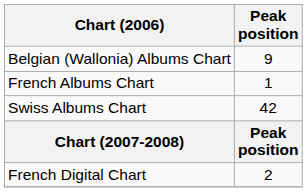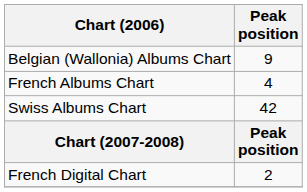 <table class="wikitable sortable">
 <tr>
 <th align="left">Chart (2006)</th>
 <th align="center">Peak<br>position</th>
 </tr>
 <tr>
 <td align="left">Belgian (Wallonia) Albums Chart</td>
 <td align="center">9</td>
 </tr>
 <tr>
 <td align="left">French Albums Chart</td>
-<td align="center">1</td>
+<td align="center">4</td>
 </tr>
 <tr>
 <td align="left">Swiss Albums Chart</td>
 <td align="center">42</td>
 </tr>
 <tr>
 <th align="left">Chart (2007-2008)</th>
 <th align="center">Peak<br>position</th>
 </tr>
 <tr>
 <td align="left">French Digital Chart</td>
 <td align="center">2</td>
 </tr>
 <tr>
 </tr>
 </table>
